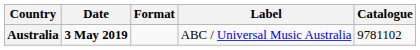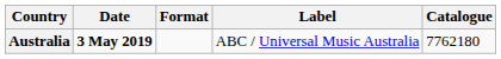 <table class="wikitable plainrowheaders">
 <tr>
 <th scope="col">Country</th>
 <th scope="col">Date</th>
 <th scope="col">Format</th>
 <th scope="col">Label</th>
 <th scope="col">Catalogue</th>
 </tr>
 <tr>
 <th scope="row">Australia</th>
 <td><strong>3 May 2019</strong></td>
 <td></td>
 <td>ABC / <a href='#'>Universal Music Australia</a></td>
-<td>9781102</td>
+<td>7762180</td>
 </tr>
 </table>
